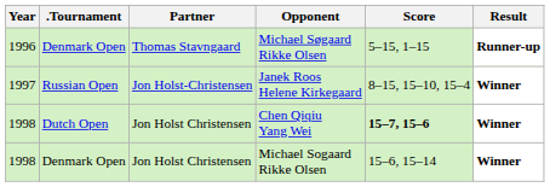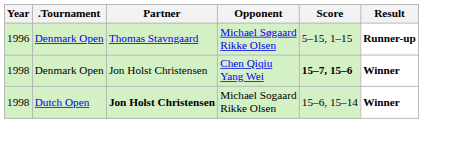 <table class="sortable wikitable" style="font-size: 90%;">
 <tr>
 <th>Year</th>
 <th>.Tournament</th>
 <th>Partner</th>
 <th>Opponent</th>
 <th>Score</th>
 <th>Result</th>
 </tr>
 <tr style="background:#D4F1C5">
 <td align="center">1996</td>
 <td align="left"><a href='#'>Denmark Open</a></td>
 <td align="left"> <a href='#'>Thomas Stavngaard</a></td>
 <td align="left"> <a href='#'>Michael Søgaard</a><br> <a href='#'>Rikke Olsen</a></td>
 <td align="left">5–15, 1–15</td>
 <td style="text-align:left; background:white"> <strong>Runner-up</strong></td>
 </tr>
 <tr style="background:#D4F1C5">
-<td align="center">1997</td>
-<td align="left"><a href='#'>Russian Open</a></td>
-<td align="left"> <a href='#'>Jon Holst-Christensen</a></td>
-<td align="left"> <a href='#'>Janek Roos</a> <br>  <a href='#'>Helene Kirkegaard</a></td>
-<td align="left">8–15, 15–10, 15–4</td>
-<td style="text-align:left; background:white"> <strong>Winner</strong></td>
-</tr>
-<tr style="background:#D4F1C5">
 <td align="center">1998</td>
-<td align="left"><a href='#'>Dutch Open</a></td>
+<td align="left">Denmark Open</td>
 <td align="left"> Jon Holst Christensen</td>
 <td align="left"> <a href='#'>Chen Qiqiu</a> <br>  <a href='#'>Yang Wei</a></td>
 <td align="left"><strong>15–7, 15–6</strong></td>
 <td style="text-align:left; background:white"> <strong>Winner</strong></td>
 </tr>
 <tr style="background:#D4F1C5">
 <td align="center">1998</td>
-<td align="left">Denmark Open</td>
-<td align="left"> Jon Holst Christensen</td>
+<td align="left"><a href='#'>Dutch Open</a></td>
+<td align="left"><strong> Jon Holst Christensen</strong></td>
 <td align="left"> Michael Sogaard <br>  Rikke Olsen</td>
 <td align="left">15–6, 15–14</td>
 <td style="text-align:left; background:white"> <strong>Winner</strong></td>
 </tr>
 </table>
